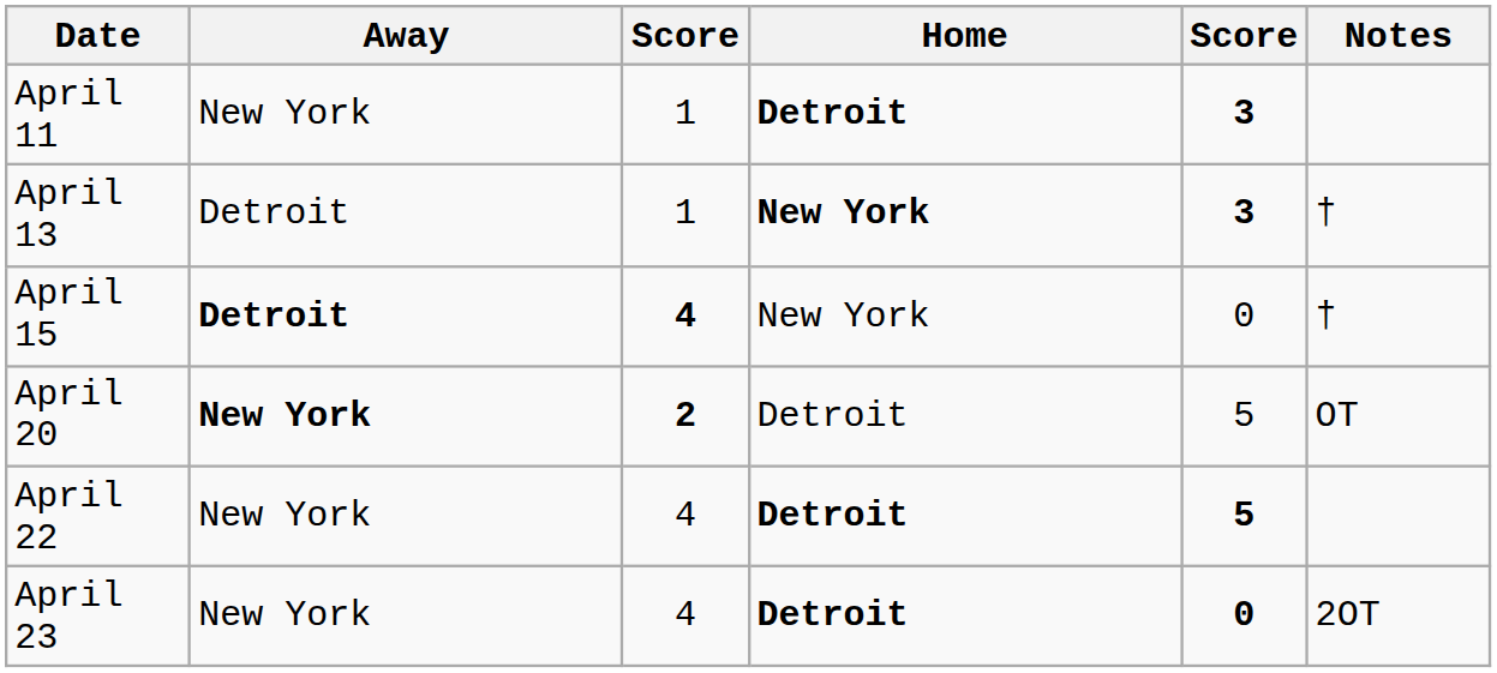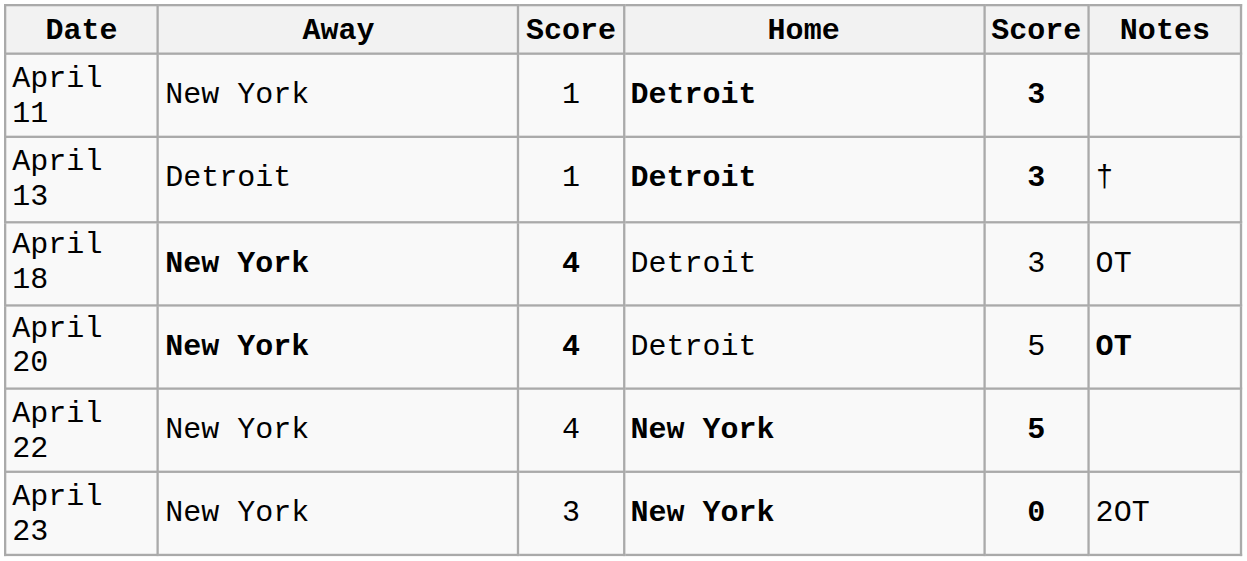 <table class="wikitable">
 <tr>
 <th bgcolor="#DDDDFF" width="60">Date</th>
 <th bgcolor="#DDDDFF" width="150">Away</th>
 <th bgcolor="#DDDDFF" width="5">Score</th>
 <th bgcolor="#DDDDFF" width="150">Home</th>
 <th bgcolor="#DDDDFF" width="5">Score</th>
 <th bgcolor="#DDDDFF" width="60">Notes</th>
 </tr>
 <tr>
 <td>April 11</td>
 <td>New York</td>
 <td align="center">1</td>
 <td><strong>Detroit</strong></td>
 <td align="center"><strong>3</strong></td>
 <td></td>
 </tr>
 <tr>
 <td>April 13</td>
 <td>Detroit</td>
 <td align="center">1</td>
-<td><strong>New York</strong></td>
+<td><strong>Detroit</strong></td>
 <td align="center"><strong>3</strong></td>
 <td>†</td>
 </tr>
 <tr>
-<td>April 15</td>
-<td><strong>Detroit    </strong></td>
+<td>April 18</td>
+<td><strong>New York</strong></td>
 <td align="center"><strong>4</strong></td>
-<td>New York</td>
-<td align="center">0</td>
-<td>†</td>
+<td>Detroit</td>
+<td align="center">3</td>
+<td>OT</td>
 </tr>
 <tr>
 <td>April 20</td>
 <td><strong>New York</strong></td>
-<td align="center"><strong>2</strong></td>
+<td align="center"><strong>4</strong></td>
 <td>Detroit</td>
 <td align="center">5</td>
-<td>OT</td>
+<td><strong>OT</strong></td>
 </tr>
 <tr>
 <td>April 22</td>
 <td>New York</td>
 <td align="center">4</td>
-<td><strong>Detroit</strong></td>
+<td><strong>New York</strong></td>
 <td align="center"><strong>5</strong></td>
 <td></td>
 </tr>
 <tr>
 <td>April 23</td>
 <td>New York</td>
-<td align="center">4</td>
-<td><strong>Detroit</strong></td>
+<td align="center">3</td>
+<td><strong>New York</strong></td>
 <td align="center"><strong>0</strong></td>
 <td>2OT</td>
 </tr>
 </table>
